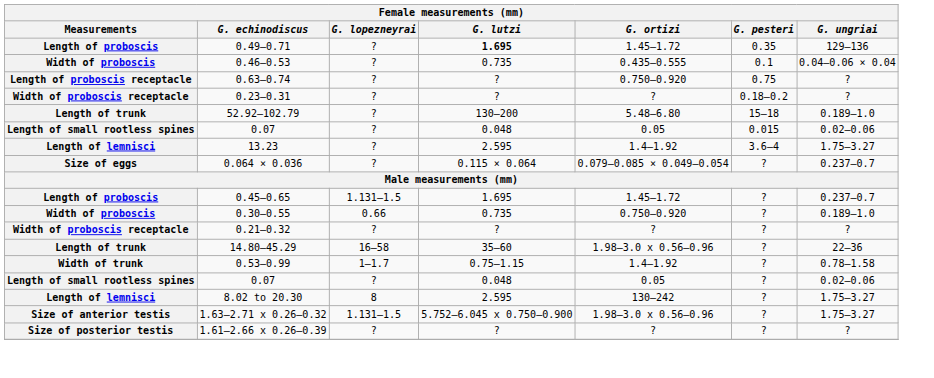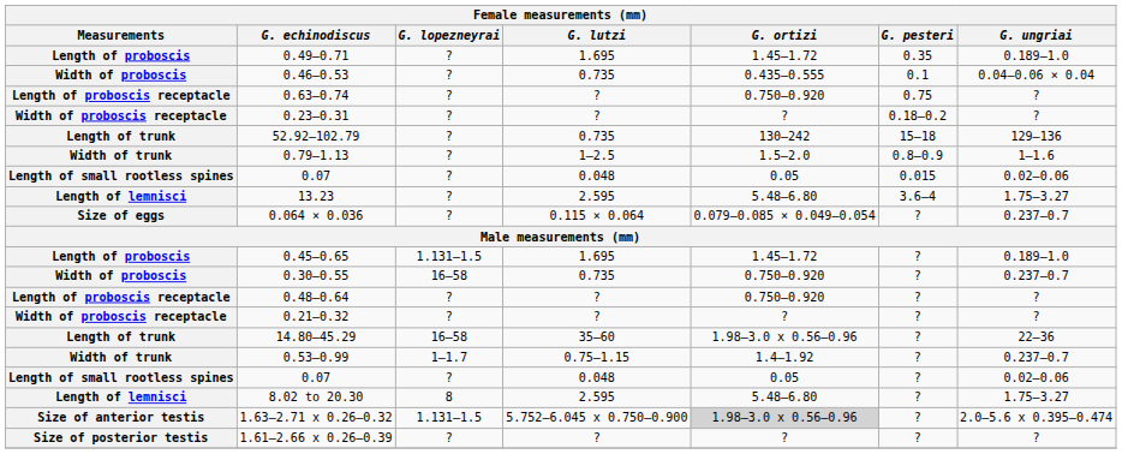 <table class="wikitable" style="text-align: center; font-size: 85%;">
 <tr>
 <th colspan="7">Female measurements (mm)</th>
 </tr>
 <tr>
 <th>Measurements</th>
 <th><em>G. echinodiscus</em></th>
 <th><em>G. lopezneyrai</em></th>
 <th><em>G. lutzi</em></th>
 <th><em>G. ortizi</em></th>
 <th><em>G. pesteri</em></th>
 <th><em>G. ungriai</em></th>
 </tr>
 <tr>
 <th scope="row">Length of <a href='#'>proboscis</a></th>
 <td>0.49–0.71</td>
 <td>?</td>
-<td><strong>1.695</strong></td>
+<td>1.695</td>
 <td>1.45–1.72</td>
 <td>0.35</td>
-<td>129–136</td>
+<td>0.189–1.0</td>
 </tr>
 <tr>
 <th scope="row">Width of <a href='#'>proboscis</a></th>
 <td>0.46–0.53</td>
 <td>?</td>
 <td>0.735</td>
 <td>0.435–0.555</td>
 <td>0.1</td>
 <td>0.04–0.06 × 0.04</td>
 </tr>
 <tr>
 <th scope="row">Length of <a href='#'>proboscis</a> receptacle</th>
 <td>0.63–0.74</td>
 <td>?</td>
 <td>?</td>
 <td>0.750–0.920</td>
 <td>0.75</td>
 <td>?</td>
 </tr>
 <tr>
 <th scope="row">Width of <a href='#'>proboscis</a> receptacle</th>
 <td>0.23–0.31</td>
 <td>?</td>
 <td>?</td>
 <td>?</td>
 <td>0.18–0.2</td>
 <td>?</td>
 </tr>
 <tr>
 <th scope="row">Length of trunk</th>
 <td>52.92–102.79</td>
 <td>?</td>
-<td>130–200</td>
-<td>5.48–6.80</td>
+<td>0.735</td>
+<td>130–242</td>
 <td>15–18</td>
-<td>0.189–1.0</td>
+<td>129–136</td>
+</tr>
+<tr>
+<th scope="row">Width of trunk</th>
+<td>0.79–1.13</td>
+<td>?</td>
+<td>1–2.5</td>
+<td>1.5–2.0</td>
+<td>0.8–0.9</td>
+<td>1–1.6</td>
 </tr>
 <tr>
 <th scope="row">Length of small rootless spines</th>
 <td>0.07</td>
 <td>?</td>
 <td>0.048</td>
 <td>0.05</td>
 <td>0.015</td>
 <td>0.02–0.06</td>
 </tr>
 <tr>
 <th scope="row">Length of <a href='#'>lemnisci</a></th>
 <td>13.23</td>
 <td>?</td>
 <td>2.595</td>
-<td>1.4–1.92</td>
+<td>5.48–6.80</td>
 <td>3.6–4</td>
 <td>1.75–3.27</td>
 </tr>
 <tr>
 <th scope="row">Size of eggs</th>
 <td>0.064 × 0.036</td>
 <td>?</td>
 <td>0.115 × 0.064</td>
 <td>0.079–0.085 × 0.049–0.054</td>
 <td>?</td>
 <td>0.237–0.7</td>
 </tr>
 <tr>
 <th colspan="7">Male measurements (mm)</th>
 </tr>
 <tr>
 <th scope="row">Length of <a href='#'>proboscis</a></th>
 <td>0.45–0.65</td>
 <td>1.131–1.5</td>
 <td>1.695</td>
 <td>1.45–1.72</td>
 <td>?</td>
-<td>0.237–0.7</td>
+<td>0.189–1.0</td>
 </tr>
 <tr>
 <th scope="row">Width of <a href='#'>proboscis</a></th>
 <td>0.30–0.55</td>
-<td>0.66</td>
+<td>16–58</td>
 <td>0.735</td>
 <td>0.750–0.920</td>
 <td>?</td>
-<td>0.189–1.0</td>
+<td>0.237–0.7</td>
+</tr>
+<tr>
+<th scope="row">Length of <a href='#'>proboscis</a> receptacle</th>
+<td>0.48–0.64</td>
+<td>?</td>
+<td>?</td>
+<td>0.750–0.920</td>
+<td>?</td>
+<td>?</td>
 </tr>
 <tr>
 <th scope="row">Width of <a href='#'>proboscis</a> receptacle</th>
 <td>0.21–0.32</td>
 <td>?</td>
 <td>?</td>
 <td>?</td>
 <td>?</td>
 <td>?</td>
 </tr>
 <tr>
 <th scope="row">Length of trunk</th>
 <td>14.80–45.29</td>
 <td>16–58</td>
 <td>35–60</td>
 <td>1.98–3.0 x 0.56–0.96</td>
 <td>?</td>
 <td>22–36</td>
 </tr>
 <tr>
 <th scope="row">Width of trunk</th>
 <td>0.53–0.99</td>
 <td>1–1.7</td>
 <td>0.75–1.15</td>
 <td>1.4–1.92</td>
 <td>?</td>
-<td>0.78–1.58</td>
+<td>0.237–0.7</td>
 </tr>
 <tr>
 <th scope="row">Length of small rootless spines</th>
 <td>0.07</td>
 <td>?</td>
 <td>0.048</td>
 <td>0.05</td>
 <td>?</td>
 <td>0.02–0.06</td>
 </tr>
 <tr>
 <th scope="row">Length of <a href='#'>lemnisci</a></th>
 <td>8.02 to 20.30</td>
 <td>8</td>
 <td>2.595</td>
-<td>130–242</td>
+<td>5.48–6.80</td>
 <td>?</td>
 <td>1.75–3.27</td>
 </tr>
 <tr>
 <th scope="row">Size of anterior testis</th>
 <td>1.63–2.71 x 0.26–0.32</td>
 <td>1.131–1.5</td>
 <td>5.752–6.045 x 0.750–0.900</td>
-<td>1.98–3.0 x 0.56–0.96</td>
+<td style="background: lightgrey;">1.98–3.0 x 0.56–0.96</td>
 <td>?</td>
-<td>1.75–3.27</td>
+<td>2.0–5.6 x 0.395–0.474</td>
 </tr>
 <tr>
 <th scope="row">Size of posterior testis</th>
 <td>1.61–2.66 x 0.26–0.39</td>
 <td>?</td>
 <td>?</td>
 <td>?</td>
 <td>?</td>
 <td>?</td>
 </tr>
 <tr>
 </tr>
 </table>
